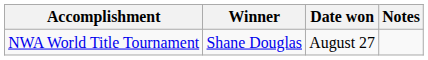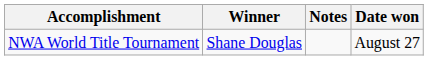 <table class="wikitable">
 <tr>
 <th>Accomplishment</th>
 <th>Winner</th>
+<th>Notes</th>
 <th>Date won</th>
-<th>Notes</th>
 </tr>
 <tr>
 <td><a href='#'>NWA World Title Tournament</a></td>
 <td><a href='#'>Shane Douglas</a></td>
+<td></td>
 <td>August 27</td>
-<td></td>
 </tr>
 </table>
